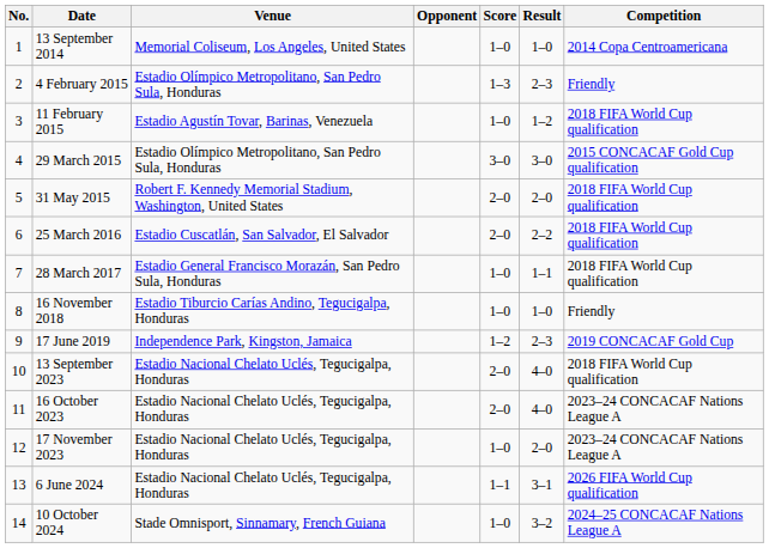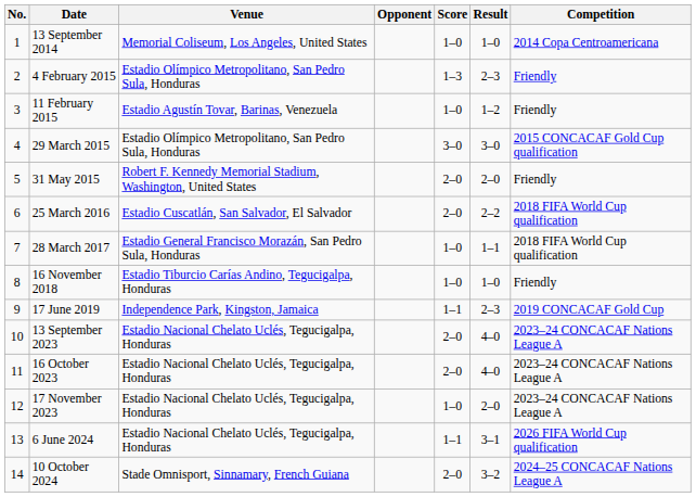 <table class="wikitable sortable">
 <tr>
 <th scope="col">No.</th>
 <th scope="col">Date</th>
 <th scope="col">Venue</th>
 <th scope="col">Opponent</th>
 <th scope="col">Score</th>
 <th scope="col">Result</th>
 <th scope="col">Competition</th>
 </tr>
 <tr>
 <td align="center">1</td>
 <td>13 September 2014</td>
 <td><a href='#'>Memorial Coliseum</a>, <a href='#'>Los Angeles</a>, United States</td>
 <td></td>
 <td align="center">1–0</td>
 <td align="center">1–0</td>
 <td><a href='#'>2014 Copa Centroamericana</a></td>
 </tr>
 <tr>
 <td align="center">2</td>
 <td>4 February 2015</td>
 <td><a href='#'>Estadio Olímpico Metropolitano</a>, <a href='#'>San Pedro Sula</a>, Honduras</td>
 <td></td>
 <td align="center">1–3</td>
 <td align="center">2–3</td>
 <td><a href='#'>Friendly</a></td>
 </tr>
 <tr>
 <td align="center">3</td>
 <td>11 February 2015</td>
 <td><a href='#'>Estadio Agustín Tovar</a>, <a href='#'>Barinas</a>, Venezuela</td>
 <td></td>
 <td align="center">1–0</td>
 <td align="center">1–2</td>
-<td><a href='#'>2018 FIFA World Cup qualification</a></td>
+<td>Friendly</td>
 </tr>
 <tr>
 <td align="center">4</td>
 <td>29 March 2015</td>
 <td>Estadio Olímpico Metropolitano, San Pedro Sula, Honduras</td>
 <td></td>
 <td align="center">3–0</td>
 <td align="center">3–0</td>
 <td><a href='#'>2015 CONCACAF Gold Cup qualification</a></td>
 </tr>
 <tr>
 <td align="center">5</td>
 <td>31 May 2015</td>
 <td><a href='#'>Robert F. Kennedy Memorial Stadium</a>, <a href='#'>Washington</a>, United States</td>
 <td></td>
 <td align="center">2–0</td>
 <td align="center">2–0</td>
-<td><a href='#'>2018 FIFA World Cup qualification</a></td>
+<td>Friendly</td>
 </tr>
 <tr>
 <td align="center">6</td>
 <td>25 March 2016</td>
 <td><a href='#'>Estadio Cuscatlán</a>, <a href='#'>San Salvador</a>, El Salvador</td>
 <td></td>
 <td align="center">2–0</td>
 <td align="center">2–2</td>
 <td><a href='#'>2018 FIFA World Cup qualification</a></td>
 </tr>
 <tr>
 <td align="center">7</td>
 <td>28 March 2017</td>
 <td><a href='#'>Estadio General Francisco Morazán</a>, San Pedro Sula, Honduras</td>
 <td></td>
 <td align="center">1–0</td>
 <td align="center">1–1</td>
 <td>2018 FIFA World Cup qualification</td>
 </tr>
 <tr>
 <td align="center">8</td>
 <td>16 November 2018</td>
 <td><a href='#'>Estadio Tiburcio Carías Andino</a>, <a href='#'>Tegucigalpa</a>, Honduras</td>
 <td></td>
 <td align="center">1–0</td>
 <td align="center">1–0</td>
 <td>Friendly</td>
 </tr>
 <tr>
 <td align="center">9</td>
 <td>17 June 2019</td>
 <td><a href='#'>Independence Park</a>, <a href='#'>Kingston, Jamaica</a></td>
 <td></td>
-<td align="center">1–2</td>
+<td align="center">1–1</td>
 <td align="center">2–3</td>
 <td><a href='#'>2019 CONCACAF Gold Cup</a></td>
 </tr>
 <tr>
 <td align="center">10</td>
 <td>13 September 2023</td>
 <td><a href='#'>Estadio Nacional Chelato Uclés</a>, Tegucigalpa, Honduras</td>
 <td></td>
 <td align="center">2–0</td>
 <td align="center">4–0</td>
-<td>2018 FIFA World Cup qualification</td>
+<td><a href='#'>2023–24 CONCACAF Nations League A</a></td>
 </tr>
 <tr>
 <td align="center">11</td>
 <td>16 October 2023</td>
 <td>Estadio Nacional Chelato Uclés, Tegucigalpa, Honduras</td>
 <td></td>
 <td align="center">2–0</td>
 <td align="center">4–0</td>
 <td>2023–24 CONCACAF Nations League A</td>
 </tr>
 <tr>
 <td align="center">12</td>
 <td>17 November 2023</td>
 <td>Estadio Nacional Chelato Uclés, Tegucigalpa, Honduras</td>
 <td></td>
 <td align="center">1–0</td>
 <td align="center">2–0</td>
 <td>2023–24 CONCACAF Nations League A</td>
 </tr>
 <tr>
 <td align="center">13</td>
 <td>6 June 2024</td>
 <td>Estadio Nacional Chelato Uclés, Tegucigalpa, Honduras</td>
 <td></td>
 <td align="center">1–1</td>
 <td align="center">3–1</td>
 <td><a href='#'>2026 FIFA World Cup qualification</a></td>
 </tr>
 <tr>
 <td align="center">14</td>
 <td>10 October 2024</td>
 <td>Stade Omnisport, <a href='#'>Sinnamary</a>, <a href='#'>French Guiana</a></td>
 <td></td>
-<td align="center">1–0</td>
+<td align="center">2–0</td>
 <td align="center">3–2</td>
 <td><a href='#'>2024–25 CONCACAF Nations League A</a></td>
 </tr>
 </table>
